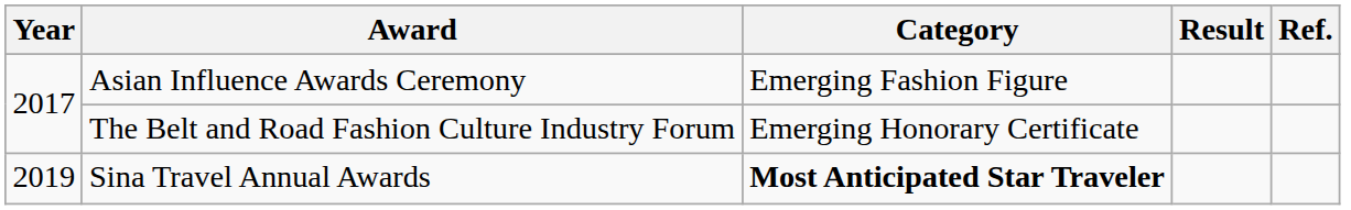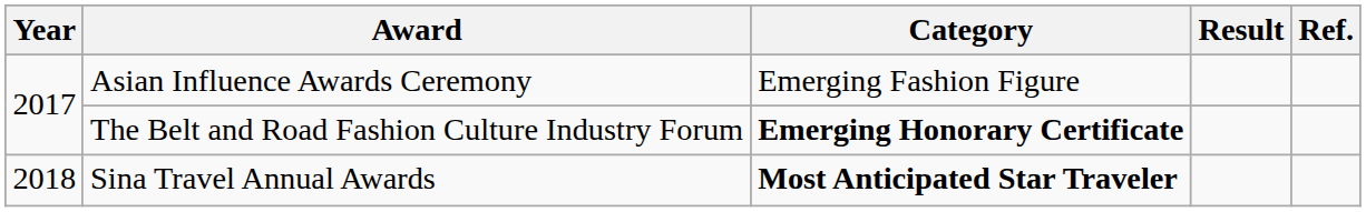 <table class="wikitable">
 <tr>
 <th>Year</th>
 <th>Award</th>
 <th>Category</th>
 <th>Result</th>
 <th>Ref.</th>
 </tr>
 <tr>
 <td rowspan="2">2017</td>
 <td>Asian Influence Awards Ceremony</td>
 <td>Emerging Fashion Figure</td>
 <td></td>
 <td></td>
 </tr>
 <tr>
 <td>The Belt and Road Fashion Culture Industry Forum</td>
-<td>Emerging Honorary Certificate</td>
+<td><strong>Emerging Honorary Certificate</strong></td>
 <td></td>
 <td></td>
 </tr>
 <tr>
-<td>2019</td>
+<td>2018</td>
 <td>Sina Travel Annual Awards</td>
 <td><strong>Most Anticipated Star Traveler</strong></td>
 <td></td>
 <td></td>
 </tr>
 </table>
